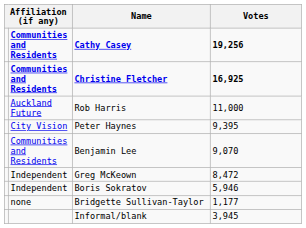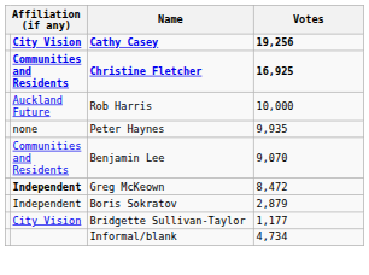 <table class="wikitable" style="width:51%;">
 <tr>
 <th colspan="2" style="width:1%;">Affiliation (if any)</th>
 <th style="width:20%;">Name</th>
 <th style="width:15%;">Votes</th>
 </tr>
 <tr>
 <td bgcolor=></td>
-<td><strong><a href='#'>Communities and Residents</a></strong></td>
+<td><strong><a href='#'>City Vision</a></strong></td>
 <td><strong><a href='#'>Cathy Casey</a></strong></td>
 <td><strong>19,256</strong></td>
 </tr>
 <tr>
 <td bgcolor=></td>
 <td><strong><a href='#'>Communities and Residents</a></strong></td>
 <td><strong><a href='#'>Christine Fletcher</a></strong></td>
 <td><strong>16,925</strong></td>
 </tr>
 <tr>
 <td bgcolor=></td>
 <td><a href='#'>Auckland Future</a></td>
 <td>Rob Harris</td>
-<td>11,000</td>
+<td>10,000</td>
 </tr>
 <tr>
 <td bgcolor=></td>
-<td><a href='#'>City Vision</a></td>
+<td>none</td>
 <td>Peter Haynes</td>
-<td>9,395</td>
+<td>9,935</td>
 </tr>
 <tr>
 <td bgcolor=></td>
 <td><a href='#'>Communities and Residents</a></td>
 <td>Benjamin Lee</td>
 <td>9,070</td>
 </tr>
 <tr>
 <td bgcolor=></td>
-<td>Independent</td>
+<td><strong>Independent</strong></td>
 <td>Greg McKeown</td>
 <td>8,472</td>
 </tr>
 <tr>
 <td bgcolor=></td>
 <td>Independent</td>
 <td>Boris Sokratov</td>
-<td>5,946</td>
+<td>2,879</td>
 </tr>
 <tr>
 <td></td>
-<td>none</td>
+<td><a href='#'>City Vision</a></td>
 <td>Bridgette Sullivan-Taylor</td>
 <td>1,177</td>
 </tr>
 <tr>
 <td bgcolor=></td>
 <td></td>
 <td>Informal/blank</td>
-<td>3,945</td>
+<td>4,734</td>
 </tr>
 </table>
